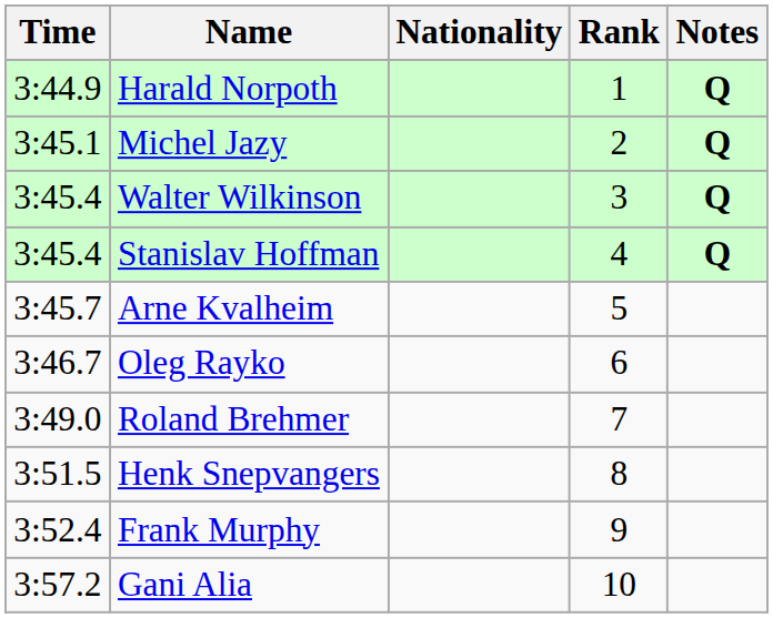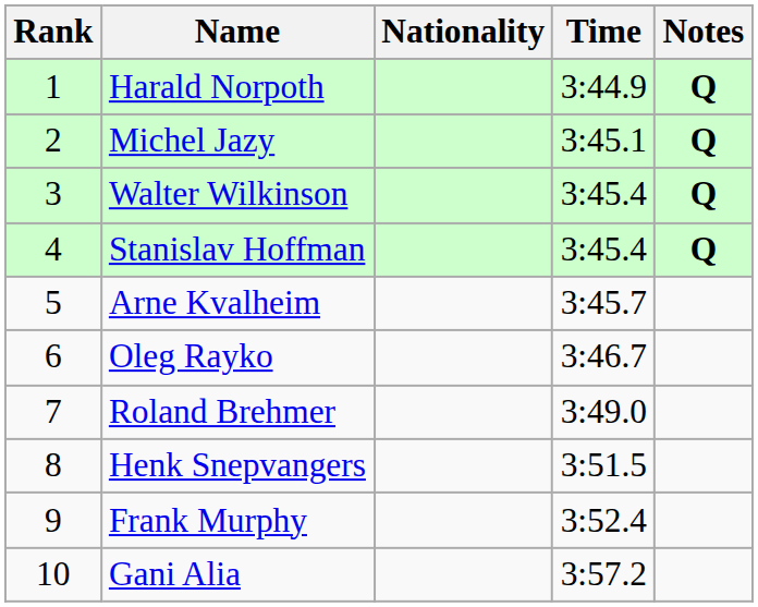 <table class="wikitable sortable" style="text-align:center">
 <tr>
-<th>Time</th>
+<th>Rank</th>
 <th>Name</th>
 <th>Nationality</th>
-<th>Rank</th>
+<th>Time</th>
 <th>Notes</th>
 </tr>
 <tr bgcolor=ccffcc>
-<td>3:44.9</td>
+<td>1</td>
 <td align=left><a href='#'>Harald Norpoth</a></td>
 <td align=left></td>
-<td>1</td>
+<td>3:44.9</td>
 <td><strong>Q</strong></td>
 </tr>
 <tr bgcolor=ccffcc>
-<td>3:45.1</td>
+<td>2</td>
 <td align=left><a href='#'>Michel Jazy</a></td>
 <td align=left></td>
-<td>2</td>
+<td>3:45.1</td>
 <td><strong>Q</strong></td>
 </tr>
 <tr bgcolor=ccffcc>
-<td>3:45.4</td>
+<td>3</td>
 <td align=left><a href='#'>Walter Wilkinson</a></td>
 <td align=left></td>
-<td>3</td>
+<td>3:45.4</td>
 <td><strong>Q</strong></td>
 </tr>
 <tr bgcolor=ccffcc>
-<td>3:45.4</td>
+<td>4</td>
 <td align=left><a href='#'>Stanislav Hoffman</a></td>
 <td align=left></td>
-<td>4</td>
+<td>3:45.4</td>
 <td><strong>Q</strong></td>
 </tr>
 <tr>
-<td>3:45.7</td>
+<td>5</td>
 <td align=left><a href='#'>Arne Kvalheim</a></td>
 <td align=left></td>
-<td>5</td>
+<td>3:45.7</td>
 <td></td>
 </tr>
 <tr>
-<td>3:46.7</td>
+<td>6</td>
 <td align=left><a href='#'>Oleg Rayko</a></td>
 <td align=left></td>
-<td>6</td>
+<td>3:46.7</td>
 <td></td>
 </tr>
 <tr>
-<td>3:49.0</td>
+<td>7</td>
 <td align=left><a href='#'>Roland Brehmer</a></td>
 <td align=left></td>
-<td>7</td>
+<td>3:49.0</td>
 <td></td>
 </tr>
 <tr>
-<td>3:51.5</td>
+<td>8</td>
 <td align=left><a href='#'>Henk Snepvangers</a></td>
 <td align=left></td>
-<td>8</td>
+<td>3:51.5</td>
 <td></td>
 </tr>
 <tr>
-<td>3:52.4</td>
+<td>9</td>
 <td align=left><a href='#'>Frank Murphy</a></td>
 <td align=left></td>
-<td>9</td>
+<td>3:52.4</td>
 <td></td>
 </tr>
 <tr>
-<td>3:57.2</td>
+<td>10</td>
 <td align=left><a href='#'>Gani Alia</a></td>
 <td align=left></td>
-<td>10</td>
+<td>3:57.2</td>
 <td></td>
 </tr>
 </table>
